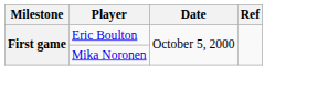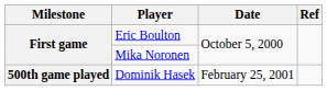 <table class="wikitable">
 <tr>
 <th scope="col">Milestone</th>
 <th scope="col">Player</th>
 <th scope="col">Date</th>
 <th scope="col">Ref</th>
 </tr>
 <tr>
 <th rowspan=2>First game</th>
 <td><a href='#'>Eric Boulton</a></td>
 <td rowspan=2>October 5, 2000</td>
 <td rowspan=2></td>
 </tr>
 <tr>
 <td><a href='#'>Mika Noronen</a></td>
 </tr>
+<tr>
+<th>500th game played</th>
+<td><a href='#'>Dominik Hasek</a></td>
+<td>February 25, 2001</td>
+<td></td>
+</tr>
 </table>
